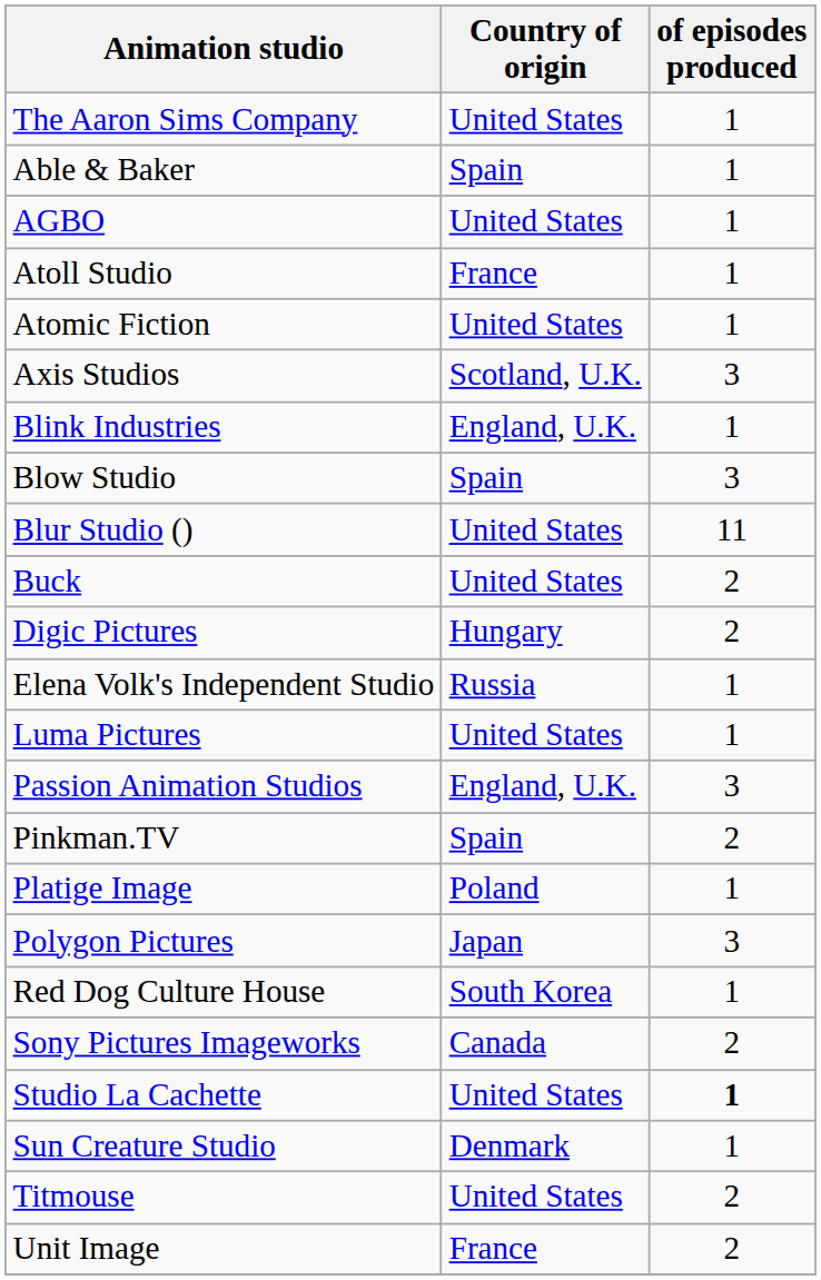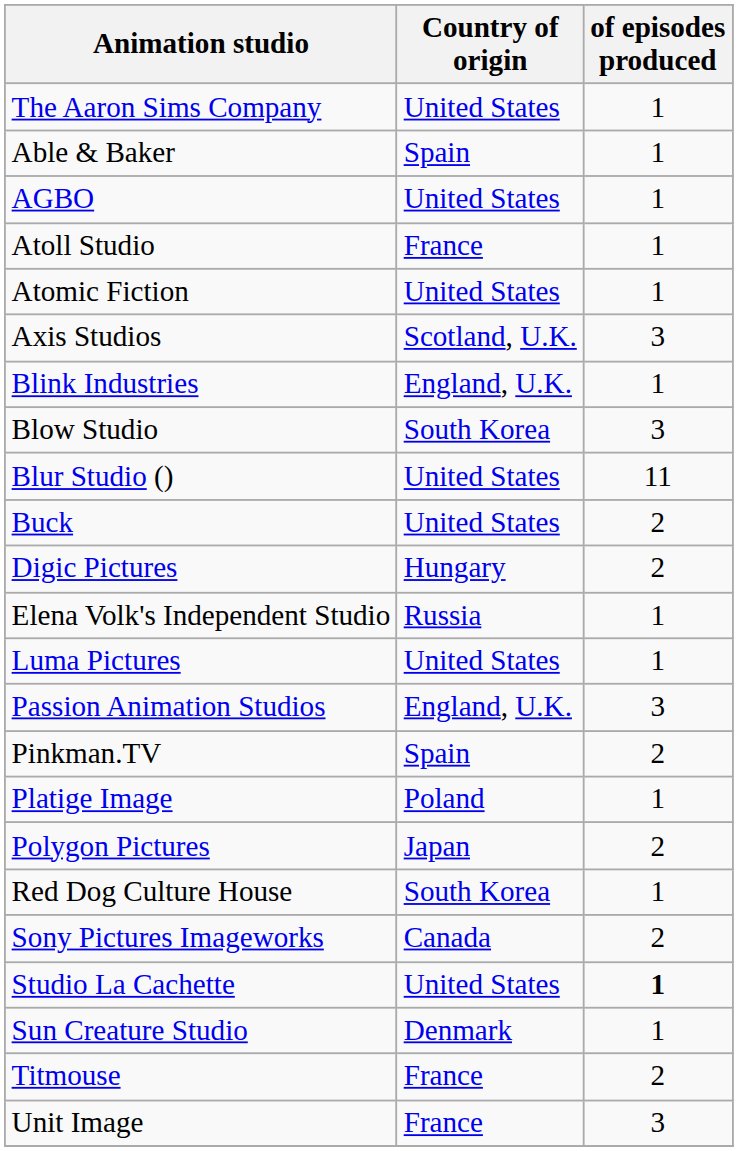 <table class="wikitable sortable" style="text-align:left">
 <tr>
 <th>Animation studio</th>
 <th>Country of<br>origin</th>
 <th> of episodes<br>produced</th>
 </tr>
 <tr>
 <td><a href='#'>The Aaron Sims Company</a></td>
 <td> <a href='#'>United States</a></td>
 <td align="center">1</td>
 </tr>
 <tr>
 <td>Able & Baker</td>
 <td> <a href='#'>Spain</a></td>
 <td align="center">1</td>
 </tr>
 <tr>
 <td><a href='#'>AGBO</a></td>
 <td> <a href='#'>United States</a></td>
 <td align="center">1</td>
 </tr>
 <tr>
 <td>Atoll Studio</td>
 <td> <a href='#'>France</a></td>
 <td align="center">1</td>
 </tr>
 <tr>
 <td>Atomic Fiction</td>
 <td> <a href='#'>United States</a></td>
 <td align="center">1</td>
 </tr>
 <tr>
 <td>Axis Studios</td>
 <td> <a href='#'>Scotland</a>, <a href='#'>U.K.</a></td>
 <td align="center">3</td>
 </tr>
 <tr>
 <td><a href='#'>Blink Industries</a></td>
 <td> <a href='#'>England</a>, <a href='#'>U.K.</a></td>
 <td align="center">1</td>
 </tr>
 <tr>
 <td>Blow Studio</td>
-<td> <a href='#'>Spain</a></td>
+<td> <a href='#'>South Korea</a></td>
 <td align="center">3</td>
 </tr>
 <tr>
 <td><a href='#'>Blur Studio</a> ()</td>
 <td> <a href='#'>United States</a></td>
 <td align="center">11</td>
 </tr>
 <tr>
 <td><a href='#'>Buck</a></td>
 <td> <a href='#'>United States</a></td>
 <td align="center">2</td>
 </tr>
 <tr>
 <td><a href='#'>Digic Pictures</a></td>
 <td> <a href='#'>Hungary</a></td>
 <td align="center">2</td>
 </tr>
 <tr>
 <td>Elena Volk's Independent Studio</td>
 <td> <a href='#'>Russia</a></td>
 <td align="center">1</td>
 </tr>
 <tr>
 <td><a href='#'>Luma Pictures</a></td>
 <td> <a href='#'>United States</a></td>
 <td align="center">1</td>
 </tr>
 <tr>
 <td><a href='#'>Passion Animation Studios</a></td>
 <td> <a href='#'>England</a>, <a href='#'>U.K.</a></td>
 <td align="center">3</td>
 </tr>
 <tr>
 <td>Pinkman.TV</td>
 <td> <a href='#'>Spain</a></td>
 <td align="center">2</td>
 </tr>
 <tr>
 <td><a href='#'>Platige Image</a></td>
 <td> <a href='#'>Poland</a></td>
 <td align="center">1</td>
 </tr>
 <tr>
 <td><a href='#'>Polygon Pictures</a></td>
 <td> <a href='#'>Japan</a></td>
-<td align="center">3</td>
+<td align="center">2</td>
 </tr>
 <tr>
 <td>Red Dog Culture House</td>
 <td> <a href='#'>South Korea</a></td>
 <td align="center">1</td>
 </tr>
 <tr>
 <td><a href='#'>Sony Pictures Imageworks</a></td>
 <td> <a href='#'>Canada</a></td>
 <td align="center">2</td>
 </tr>
 <tr>
 <td><a href='#'>Studio La Cachette</a></td>
 <td> <a href='#'>United States</a></td>
 <td align="center"><strong>1</strong></td>
 </tr>
 <tr>
 <td><a href='#'>Sun Creature Studio</a></td>
 <td> <a href='#'>Denmark</a></td>
 <td align="center">1</td>
 </tr>
 <tr>
 <td><a href='#'>Titmouse</a></td>
-<td> <a href='#'>United States</a></td>
+<td> <a href='#'>France</a></td>
 <td align="center">2</td>
 </tr>
 <tr>
 <td>Unit Image</td>
 <td> <a href='#'>France</a></td>
-<td align="center">2</td>
+<td align="center">3</td>
 </tr>
 <tr>
 </tr>
 </table>
